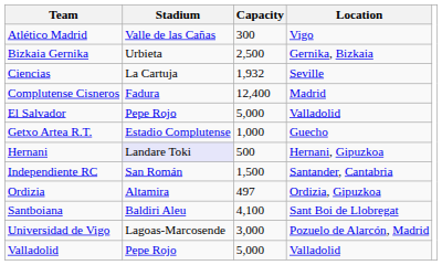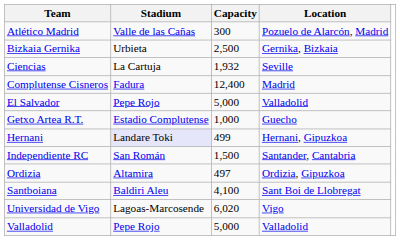 <table class="wikitable sortable">
 <tr>
 <th>Team</th>
 <th>Stadium</th>
 <th>Capacity</th>
 <th>Location</th>
 <th style="background:white; border:none;"></th>
 </tr>
 <tr>
 <td><a href='#'>Atlético Madrid</a></td>
 <td><a href='#'>Valle de las Cañas</a></td>
 <td>300</td>
-<td><a href='#'>Vigo</a></td>
+<td><a href='#'>Pozuelo de Alarcón</a>, <a href='#'>Madrid</a></td>
 <td rowspan="12" style="background:white; border:none;"></td>
 </tr>
 <tr>
 <td><a href='#'>Bizkaia Gernika</a></td>
 <td>Urbieta</td>
 <td>2,500</td>
 <td><a href='#'>Gernika</a>, <a href='#'>Bizkaia</a></td>
 </tr>
 <tr>
 <td><a href='#'>Ciencias</a></td>
 <td>La Cartuja</td>
 <td>1,932</td>
 <td><a href='#'>Seville</a></td>
 </tr>
 <tr>
 <td><a href='#'>Complutense Cisneros</a></td>
 <td><a href='#'>Fadura</a></td>
 <td>12,400</td>
 <td><a href='#'>Madrid</a></td>
 </tr>
 <tr>
 <td><a href='#'>El Salvador</a></td>
 <td><a href='#'>Pepe Rojo</a></td>
 <td>5,000</td>
 <td><a href='#'>Valladolid</a></td>
 </tr>
 <tr>
 <td><a href='#'>Getxo Artea R.T.</a></td>
 <td><a href='#'>Estadio Complutense</a></td>
 <td>1,000</td>
 <td><a href='#'>Guecho</a></td>
 </tr>
 <tr>
 <td><a href='#'>Hernani</a></td>
 <td style="background: lavender;">Landare Toki</td>
-<td>500</td>
+<td>499</td>
 <td><a href='#'>Hernani</a>, <a href='#'>Gipuzkoa</a></td>
 </tr>
 <tr>
 <td><a href='#'>Independiente RC</a></td>
 <td><a href='#'>San Román</a></td>
 <td>1,500</td>
 <td><a href='#'>Santander</a>, <a href='#'>Cantabria</a></td>
 </tr>
 <tr>
 <td><a href='#'>Ordizia</a></td>
 <td><a href='#'>Altamira</a></td>
 <td>497</td>
 <td><a href='#'>Ordizia</a>, <a href='#'>Gipuzkoa</a></td>
 </tr>
 <tr>
 <td><a href='#'>Santboiana</a></td>
 <td><a href='#'>Baldiri Aleu</a></td>
 <td>4,100</td>
 <td><a href='#'>Sant Boi de Llobregat</a></td>
 </tr>
 <tr>
 <td><a href='#'>Universidad de Vigo</a></td>
 <td>Lagoas-Marcosende</td>
-<td>3,000</td>
-<td><a href='#'>Pozuelo de Alarcón</a>, <a href='#'>Madrid</a></td>
+<td>6,020</td>
+<td><a href='#'>Vigo</a></td>
 </tr>
 <tr>
 <td><a href='#'>Valladolid</a></td>
 <td><a href='#'>Pepe Rojo</a></td>
 <td>5,000</td>
 <td><a href='#'>Valladolid</a></td>
 </tr>
 </table>
